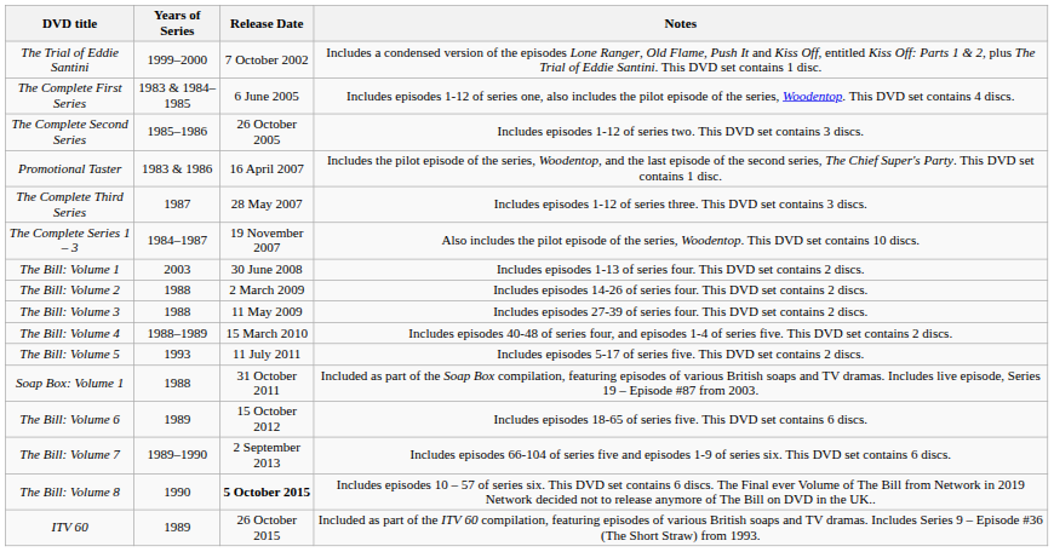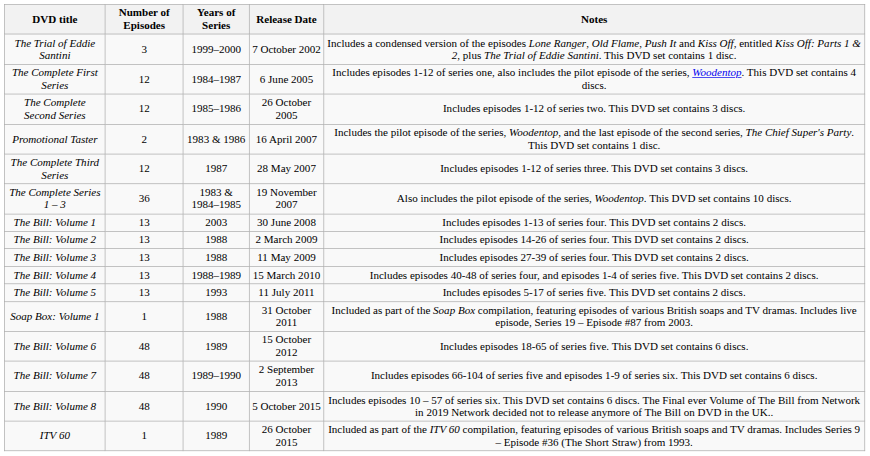 <table class="wikitable">
 <tr>
 <th>DVD title</th>
+<th>Number of Episodes</th>
 <th>Years of Series</th>
 <th>Release Date</th>
 <th>Notes</th>
 </tr>
 <tr>
 <td style="text-align:center;"><em>The Trial of Eddie Santini</em></td>
+<td style="text-align:center;">3</td>
 <td style="text-align:center;">1999–2000</td>
 <td style="text-align:center;">7 October 2002</td>
 <td style="text-align:center;">Includes a condensed version of the episodes <em>Lone Ranger</em>, <em>Old Flame</em>, <em>Push It</em> and <em>Kiss Off</em>, entitled <em>Kiss Off: Parts 1 & 2</em>, plus <em>The Trial of Eddie Santini</em>. This DVD set contains 1 disc.</td>
 </tr>
 <tr>
 <td style="text-align:center;"><em>The Complete First Series</em></td>
-<td style="text-align:center;">1983 & 1984–1985</td>
+<td style="text-align:center;">12</td>
+<td style="text-align:center;">1984–1987</td>
 <td style="text-align:center;">6 June 2005</td>
 <td style="text-align:center;">Includes episodes 1-12 of series one, also includes the pilot episode of the series, <em><a href='#'>Woodentop</a></em>. This DVD set contains 4 discs.</td>
 </tr>
 <tr>
 <td style="text-align:center;"><em>The Complete Second Series</em></td>
+<td style="text-align:center;">12</td>
 <td style="text-align:center;">1985–1986</td>
 <td style="text-align:center;">26 October 2005</td>
 <td style="text-align:center;">Includes episodes 1-12 of series two. This DVD set contains 3 discs.</td>
 </tr>
 <tr>
 <td style="text-align:center;"><em>Promotional Taster</em></td>
+<td style="text-align:center;">2</td>
 <td style="text-align:center;">1983 & 1986</td>
 <td style="text-align:center;">16 April 2007</td>
 <td style="text-align:center;">Includes the pilot episode of the series, <em>Woodentop</em>, and the last episode of the second series, <em>The Chief Super's Party</em>. This DVD set contains 1 disc.</td>
 </tr>
 <tr>
 <td style="text-align:center;"><em>The Complete Third Series</em></td>
+<td style="text-align:center;">12</td>
 <td style="text-align:center;">1987</td>
 <td style="text-align:center;">28 May 2007</td>
 <td style="text-align:center;">Includes episodes 1-12 of series three. This DVD set contains 3 discs.</td>
 </tr>
 <tr>
 <td style="text-align:center;"><em>The Complete Series 1 – 3</em></td>
-<td style="text-align:center;">1984–1987</td>
+<td style="text-align:center;">36</td>
+<td style="text-align:center;">1983 & 1984–1985</td>
 <td style="text-align:center;">19 November 2007</td>
 <td style="text-align:center;">Also includes the pilot episode of the series, <em>Woodentop</em>. This DVD set contains 10 discs.</td>
 </tr>
 <tr>
 <td style="text-align:center;"><em>The Bill: Volume 1</em></td>
+<td style="text-align:center;">13</td>
 <td style="text-align:center;">2003</td>
 <td style="text-align:center;">30 June 2008</td>
 <td style="text-align:center;">Includes episodes 1-13 of series four. This DVD set contains 2 discs.</td>
 </tr>
 <tr>
 <td style="text-align:center;"><em>The Bill: Volume 2</em></td>
+<td style="text-align:center;">13</td>
 <td style="text-align:center;">1988</td>
 <td style="text-align:center;">2 March 2009</td>
 <td style="text-align:center;">Includes episodes 14-26 of series four. This DVD set contains 2 discs.</td>
 </tr>
 <tr>
 <td style="text-align:center;"><em>The Bill: Volume 3</em></td>
+<td style="text-align:center;">13</td>
 <td style="text-align:center;">1988</td>
 <td style="text-align:center;">11 May 2009</td>
 <td style="text-align:center;">Includes episodes 27-39 of series four. This DVD set contains 2 discs.</td>
 </tr>
 <tr>
 <td style="text-align:center;"><em>The Bill: Volume 4</em></td>
+<td style="text-align:center;">13</td>
 <td style="text-align:center;">1988–1989</td>
 <td style="text-align:center;">15 March 2010</td>
 <td style="text-align:center;">Includes episodes 40-48 of series four, and episodes 1-4 of series five. This DVD set contains 2 discs.</td>
 </tr>
 <tr>
 <td style="text-align:center;"><em>The Bill: Volume 5</em></td>
+<td style="text-align:center;">13</td>
 <td style="text-align:center;">1993</td>
 <td style="text-align:center;">11 July 2011</td>
 <td style="text-align:center;">Includes episodes 5-17 of series five. This DVD set contains 2 discs.</td>
 </tr>
 <tr>
 <td style="text-align:center;"><em>Soap Box: Volume 1</em></td>
+<td style="text-align:center;">1</td>
 <td style="text-align:center;">1988</td>
 <td style="text-align:center;">31 October 2011</td>
 <td style="text-align:center;">Included as part of the <em>Soap Box</em> compilation, featuring episodes of various British soaps and TV dramas. Includes live episode, Series 19 – Episode #87 from 2003.</td>
 </tr>
 <tr>
 <td style="text-align:center;"><em>The Bill: Volume 6</em></td>
+<td style="text-align:center;">48</td>
 <td style="text-align:center;">1989</td>
 <td style="text-align:center;">15 October 2012</td>
 <td style="text-align:center;">Includes episodes 18-65 of series five. This DVD set contains 6 discs.</td>
 </tr>
 <tr>
 <td style="text-align:center;"><em>The Bill: Volume 7</em></td>
+<td style="text-align:center;">48</td>
 <td style="text-align:center;">1989–1990</td>
 <td style="text-align:center;">2 September 2013</td>
 <td style="text-align:center;">Includes episodes 66-104 of series five and episodes 1-9 of series six. This DVD set contains 6 discs.</td>
 </tr>
 <tr>
 <td style="text-align:center;"><em>The Bill: Volume 8</em></td>
+<td style="text-align:center;">48</td>
 <td style="text-align:center;">1990</td>
-<td style="text-align:center;"><strong>5 October 2015</strong></td>
+<td style="text-align:center;">5 October 2015</td>
 <td style="text-align:center;">Includes episodes 10 – 57 of series six. This DVD set contains 6 discs. The Final ever Volume of The Bill from Network in 2019 Network decided not to release anymore of The Bill on DVD in the UK..</td>
 </tr>
 <tr>
 <td style="text-align:center;"><em>ITV 60</em></td>
+<td style="text-align:center;">1</td>
 <td style="text-align:center;">1989</td>
 <td style="text-align:center;">26 October 2015</td>
 <td style="text-align:center;">Included as part of the <em>ITV 60</em> compilation, featuring episodes of various British soaps and TV dramas. Includes Series 9 – Episode #36 (The Short Straw) from 1993.</td>
 </tr>
 </table>
